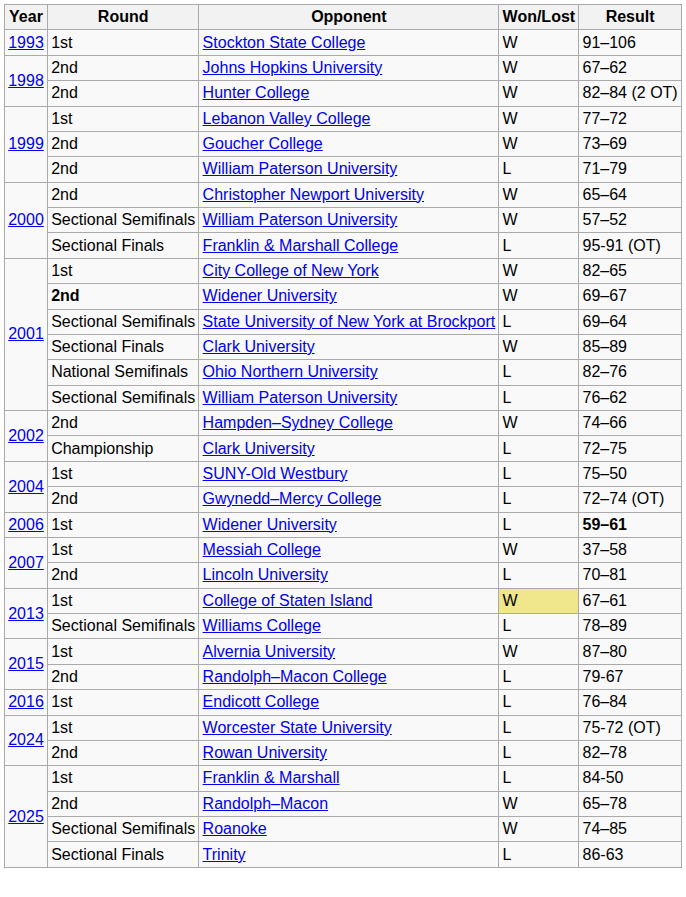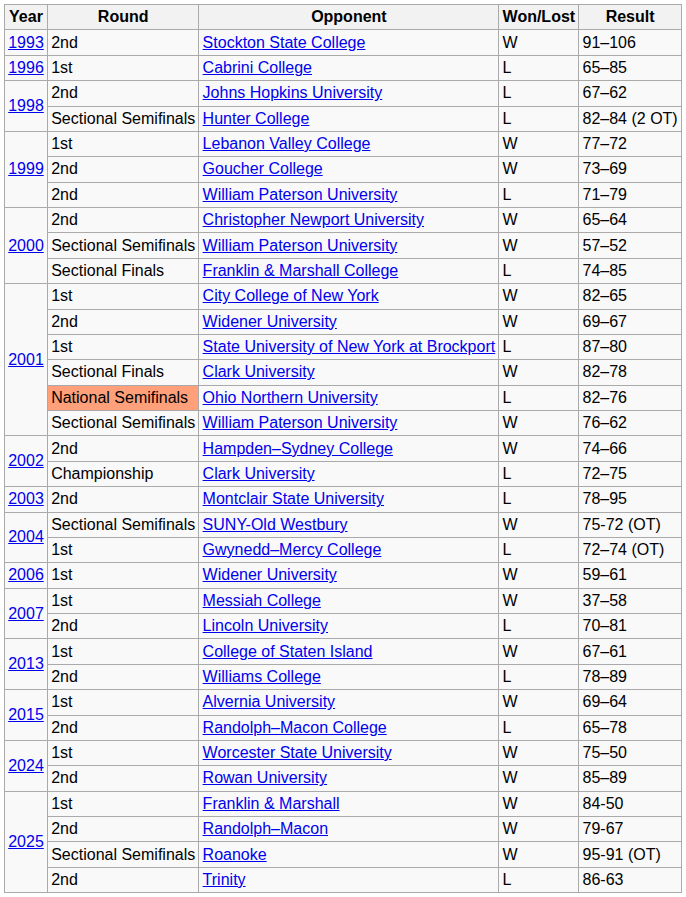 <table class=wikitable>
 <tr>
 <th>Year</th>
 <th>Round</th>
 <th>Opponent</th>
 <th>Won/Lost</th>
 <th>Result</th>
 </tr>
 <tr>
 <td><a href='#'>1993</a></td>
-<td>1st</td>
+<td>2nd</td>
 <td><a href='#'>Stockton State College</a></td>
 <td>W</td>
 <td>91–106</td>
+</tr>
+<tr>
+<td><a href='#'>1996</a></td>
+<td>1st</td>
+<td><a href='#'>Cabrini College</a></td>
+<td>L</td>
+<td>65–85</td>
 </tr>
 <tr>
 <td rowspan=3><a href='#'>1998</a></td>
 </tr>
 <tr>
 <td>2nd</td>
 <td><a href='#'>Johns Hopkins University</a></td>
-<td>W</td>
+<td>L</td>
 <td>67–62</td>
 </tr>
 <tr>
-<td>2nd</td>
+<td>Sectional Semifinals</td>
 <td><a href='#'>Hunter College</a></td>
-<td>W</td>
+<td>L</td>
 <td>82–84 (2 OT)</td>
 </tr>
 <tr>
 <td rowspan=4><a href='#'>1999</a></td>
 </tr>
 <tr>
 <td>1st</td>
 <td><a href='#'>Lebanon Valley College</a></td>
 <td>W</td>
 <td>77–72</td>
 </tr>
 <tr>
 <td>2nd</td>
 <td><a href='#'>Goucher College</a></td>
 <td>W</td>
 <td>73–69</td>
 </tr>
 <tr>
 <td>2nd</td>
 <td><a href='#'>William Paterson University</a></td>
 <td>L</td>
 <td>71–79</td>
 </tr>
 <tr>
 <td rowspan=4><a href='#'>2000</a></td>
 </tr>
 <tr>
 <td>2nd</td>
 <td><a href='#'>Christopher Newport University</a></td>
 <td>W</td>
 <td>65–64</td>
 </tr>
 <tr>
 <td>Sectional Semifinals</td>
 <td><a href='#'>William Paterson University</a></td>
 <td>W</td>
 <td>57–52</td>
 </tr>
 <tr>
 <td>Sectional Finals</td>
 <td><a href='#'>Franklin & Marshall College</a></td>
 <td>L</td>
-<td>95-91 (OT)</td>
+<td>74–85</td>
 </tr>
 <tr>
 <td rowspan=7><a href='#'>2001</a></td>
 </tr>
 <tr>
 <td>1st</td>
 <td><a href='#'>City College of New York</a></td>
 <td>W</td>
 <td>82–65</td>
 </tr>
 <tr>
-<td><strong>2nd</strong></td>
+<td>2nd</td>
 <td><a href='#'>Widener University</a></td>
 <td>W</td>
 <td>69–67</td>
 </tr>
 <tr>
-<td>Sectional Semifinals</td>
+<td>1st</td>
 <td><a href='#'>State University of New York at Brockport</a></td>
 <td>L</td>
-<td>69–64</td>
+<td>87–80</td>
 </tr>
 <tr>
 <td>Sectional Finals</td>
 <td><a href='#'>Clark University</a></td>
 <td>W</td>
-<td>85–89</td>
+<td>82–78</td>
 </tr>
 <tr>
-<td>National Semifinals</td>
+<td style="background: lightsalmon;">National Semifinals</td>
 <td><a href='#'>Ohio Northern University</a></td>
 <td>L</td>
 <td>82–76</td>
 </tr>
 <tr>
 <td>Sectional Semifinals</td>
 <td><a href='#'>William Paterson University</a></td>
-<td>L</td>
+<td>W</td>
 <td>76–62</td>
 </tr>
 <tr>
 <td rowspan=3><a href='#'>2002</a></td>
 </tr>
 <tr>
 <td>2nd</td>
 <td><a href='#'>Hampden–Sydney College</a></td>
 <td>W</td>
 <td>74–66</td>
 </tr>
 <tr>
 <td>Championship</td>
 <td><a href='#'>Clark University</a></td>
 <td>L</td>
 <td>72–75</td>
 </tr>
 <tr>
+<td><a href='#'>2003</a></td>
+<td>2nd</td>
+<td><a href='#'>Montclair State University</a></td>
+<td>L</td>
+<td>78–95</td>
+</tr>
+<tr>
 <td rowspan=3><a href='#'>2004</a></td>
 </tr>
 <tr>
-<td>1st</td>
+<td>Sectional Semifinals</td>
 <td><a href='#'>SUNY-Old Westbury</a></td>
-<td>L</td>
-<td>75–50</td>
+<td>W</td>
+<td>75-72 (OT)</td>
 </tr>
 <tr>
-<td>2nd</td>
+<td>1st</td>
 <td><a href='#'>Gwynedd–Mercy College</a></td>
 <td>L</td>
 <td>72–74 (OT)</td>
 </tr>
 <tr>
 <td><a href='#'>2006</a></td>
 <td>1st</td>
 <td><a href='#'>Widener University</a></td>
-<td>L</td>
-<td><strong>59–61</strong></td>
+<td>W</td>
+<td>59–61</td>
 </tr>
 <tr>
 <td rowspan=3><a href='#'>2007</a></td>
 </tr>
 <tr>
 <td>1st</td>
 <td><a href='#'>Messiah College</a></td>
 <td>W</td>
 <td>37–58</td>
 </tr>
 <tr>
 <td>2nd</td>
 <td><a href='#'>Lincoln University</a></td>
 <td>L</td>
 <td>70–81</td>
 </tr>
 <tr>
 <td rowspan=3><a href='#'>2013</a></td>
 </tr>
 <tr>
 <td>1st</td>
 <td><a href='#'>College of Staten Island</a></td>
-<td style="background: khaki;">W</td>
+<td>W</td>
 <td>67–61</td>
 </tr>
 <tr>
-<td>Sectional Semifinals</td>
+<td>2nd</td>
 <td><a href='#'>Williams College</a></td>
 <td>L</td>
 <td>78–89</td>
 </tr>
 <tr>
 <td rowspan=3><a href='#'>2015</a></td>
 </tr>
 <tr>
 <td>1st</td>
 <td><a href='#'>Alvernia University</a></td>
 <td>W</td>
-<td>87–80</td>
+<td>69–64</td>
 </tr>
 <tr>
 <td>2nd</td>
 <td><a href='#'>Randolph–Macon College</a></td>
 <td>L</td>
-<td>79-67</td>
-</tr>
-<tr>
-<td><a href='#'>2016</a></td>
-<td>1st</td>
-<td><a href='#'>Endicott College</a></td>
-<td>L</td>
-<td>76–84</td>
+<td>65–78</td>
 </tr>
 <tr>
 <td rowspan=3><a href='#'>2024</a></td>
 </tr>
 <tr>
 <td>1st</td>
 <td><a href='#'>Worcester State University</a></td>
-<td>L</td>
-<td>75-72 (OT)</td>
+<td>W</td>
+<td>75–50</td>
 </tr>
 <tr>
 <td>2nd</td>
 <td><a href='#'>Rowan University</a></td>
-<td>L</td>
-<td>82–78</td>
+<td>W</td>
+<td>85–89</td>
 </tr>
 <tr>
 <td rowspan=5><a href='#'>2025</a></td>
 </tr>
 <tr>
 <td>1st</td>
 <td><a href='#'>Franklin & Marshall</a></td>
-<td>L</td>
+<td>W</td>
 <td>84-50</td>
 </tr>
 <tr>
 <td>2nd</td>
 <td><a href='#'>Randolph–Macon</a></td>
 <td>W</td>
-<td>65–78</td>
+<td>79-67</td>
 </tr>
 <tr>
 <td>Sectional Semifinals</td>
 <td><a href='#'>Roanoke</a></td>
 <td>W</td>
-<td>74–85</td>
+<td>95-91 (OT)</td>
 </tr>
 <tr>
-<td>Sectional Finals</td>
+<td>2nd</td>
 <td><a href='#'>Trinity</a></td>
 <td>L</td>
 <td>86-63</td>
 </tr>
 </table>
